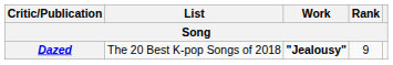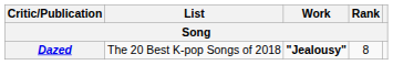 <table class="wikitable plainrowheaders">
 <tr>
 <th>Critic/Publication</th>
 <th>List</th>
 <th>Work</th>
 <th>Rank</th>
 <th></th>
 </tr>
 <tr>
 <th align="center" colspan="5">Song</th>
 </tr>
 <tr>
 <th scope="row"><em><a href='#'>Dazed</a></em></th>
 <td align="center">The 20 Best K-pop Songs of 2018</td>
 <td align="center"><strong>"Jealousy"</strong></td>
-<td align="center">9</td>
+<td align="center">8</td>
 <td align="center"></td>
 </tr>
 </table>
